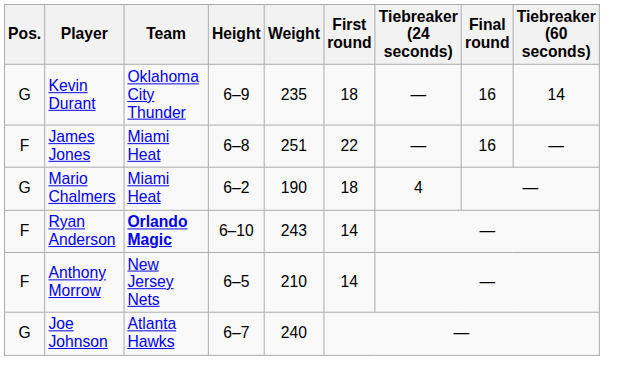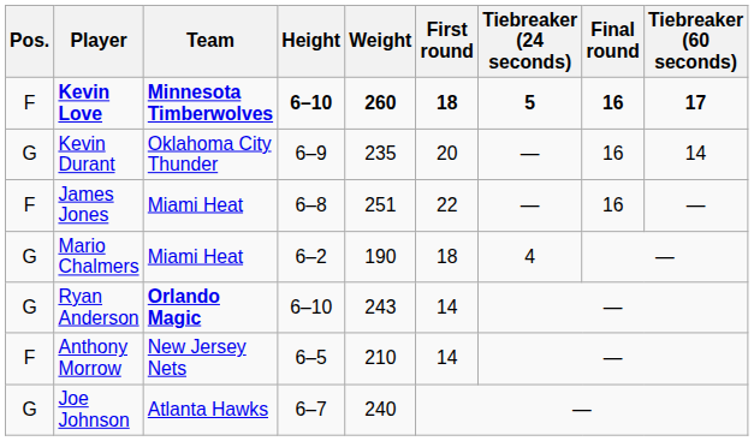 <table class="wikitable">
 <tr>
 <th>Pos.</th>
 <th style="width:150px;">Player</th>
 <th width=175>Team</th>
 <th>Height</th>
 <th>Weight</th>
 <th>First round</th>
 <th>Tiebreaker<br>(24 seconds)</th>
 <th>Final round</th>
 <th>Tiebreaker<br>(60 seconds)</th>
 </tr>
 <tr>
+<td style="text-align:center">F</td>
+<td><strong><a href='#'>Kevin Love</a></strong></td>
+<td><strong><a href='#'>Minnesota Timberwolves</a></strong></td>
+<td align=center><strong>6–10</strong></td>
+<td align=center><strong>260</strong></td>
+<td align=center><strong>18</strong></td>
+<td align=center><strong>5</strong></td>
+<td align=center><strong>16</strong></td>
+<td align=center><strong>17</strong></td>
+</tr>
+<tr>
 <td style="text-align:center">G</td>
 <td><a href='#'>Kevin Durant</a></td>
 <td><a href='#'>Oklahoma City Thunder</a></td>
 <td align=center>6–9</td>
 <td align=center>235</td>
-<td align=center>18</td>
+<td align=center>20</td>
 <td align=center>—</td>
 <td align=center>16</td>
 <td align=center>14</td>
 </tr>
 <tr>
 <td style="text-align:center">F</td>
 <td><a href='#'>James Jones</a></td>
 <td><a href='#'>Miami Heat</a></td>
 <td align=center>6–8</td>
 <td align=center>251</td>
 <td align=center>22</td>
 <td align=center>—</td>
 <td align=center>16</td>
 <td align=center>—</td>
 </tr>
 <tr>
 <td style="text-align:center">G</td>
 <td><a href='#'>Mario Chalmers</a></td>
 <td><a href='#'>Miami Heat</a></td>
 <td align=center>6–2</td>
 <td align=center>190</td>
 <td align=center>18</td>
 <td align=center>4</td>
 <td align=center colspan=2>—</td>
 </tr>
 <tr>
-<td style="text-align:center">F</td>
+<td style="text-align:center">G</td>
 <td><a href='#'>Ryan Anderson</a></td>
 <td><strong><a href='#'>Orlando Magic</a></strong></td>
 <td align=center>6–10</td>
 <td align=center>243</td>
 <td align=center>14</td>
 <td align=center colspan=3>—</td>
 </tr>
 <tr>
 <td style="text-align:center">F</td>
 <td><a href='#'>Anthony Morrow</a></td>
 <td><a href='#'>New Jersey Nets</a></td>
 <td align=center>6–5</td>
 <td align=center>210</td>
 <td align=center>14</td>
 <td align=center colspan=3>—</td>
 </tr>
 <tr>
 <td style="text-align:center">G</td>
 <td><a href='#'>Joe Johnson</a></td>
 <td><a href='#'>Atlanta Hawks</a></td>
 <td align=center>6–7</td>
 <td align=center>240</td>
 <td align=center colspan=4>—</td>
 </tr>
 </table>
